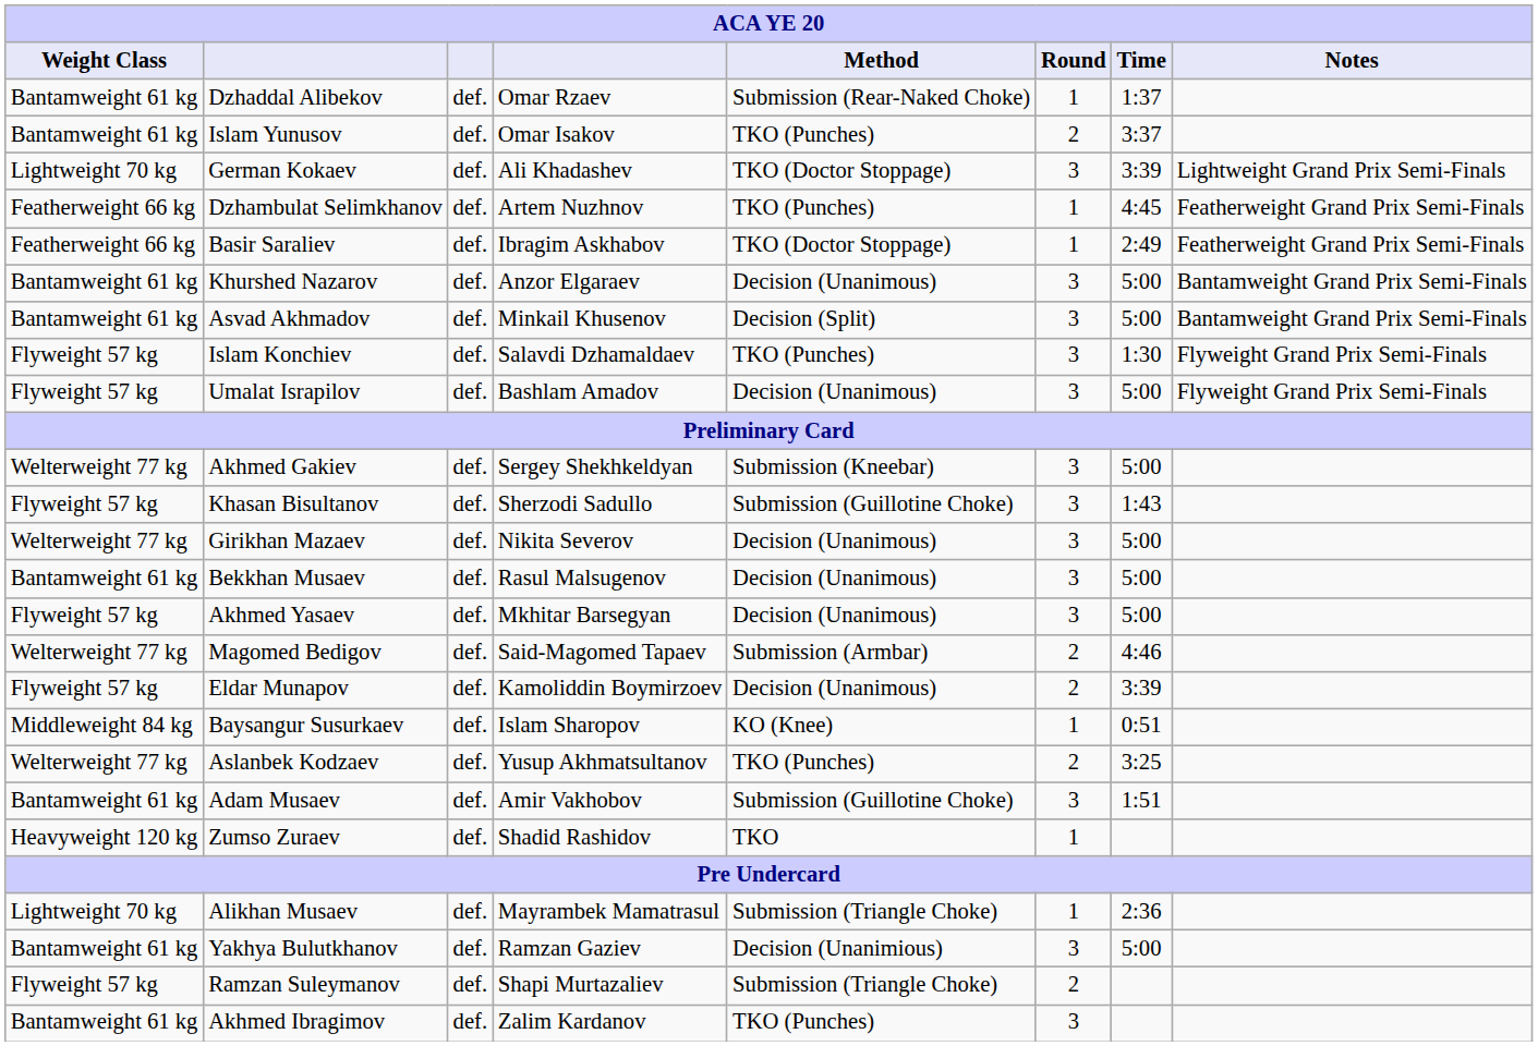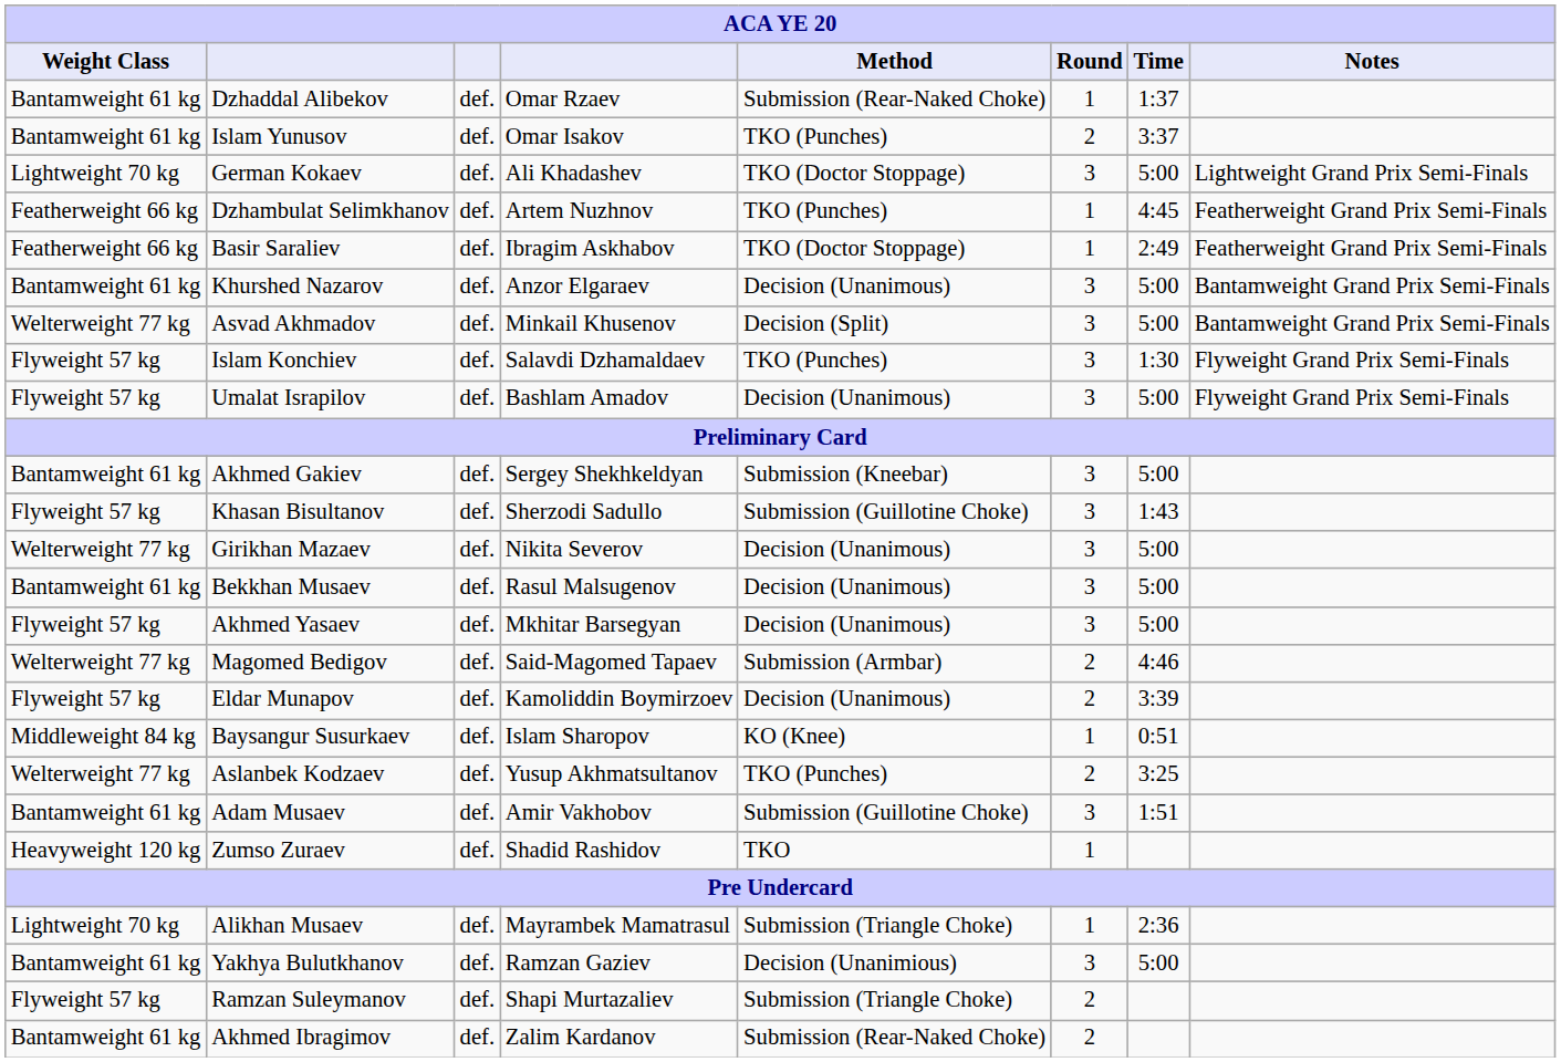 <table class="wikitable" style="font-size: 80%;">
 <tr>
 <th colspan="8" style="background-color: #ccf; color: #000080; text-align: center;"><strong>ACA YE 20</strong></th>
 </tr>
 <tr>
 <th colspan="1" style="background-color: #E6E8FA; color: #000000; text-align: center;">Weight Class</th>
 <th colspan="1" style="background-color: #E6E8FA; color: #000000; text-align: center;"></th>
 <th colspan="1" style="background-color: #E6E8FA; color: #000000; text-align: center;"></th>
 <th colspan="1" style="background-color: #E6E8FA; color: #000000; text-align: center;"></th>
 <th colspan="1" style="background-color: #E6E8FA; color: #000000; text-align: center;">Method</th>
 <th colspan="1" style="background-color: #E6E8FA; color: #000000; text-align: center;">Round</th>
 <th colspan="1" style="background-color: #E6E8FA; color: #000000; text-align: center;">Time</th>
 <th colspan="1" style="background-color: #E6E8FA; color: #000000; text-align: center;">Notes</th>
 </tr>
 <tr>
 <td>Bantamweight 61 kg</td>
 <td> Dzhaddal Alibekov</td>
 <td>def.</td>
 <td> Omar Rzaev</td>
 <td>Submission (Rear-Naked Choke)</td>
 <td align=center>1</td>
 <td align=center>1:37</td>
 <td></td>
 </tr>
 <tr>
 <td>Bantamweight 61 kg</td>
 <td> Islam Yunusov</td>
 <td>def.</td>
 <td> Omar Isakov</td>
 <td>TKO (Punches)</td>
 <td align=center>2</td>
 <td align=center>3:37</td>
 <td></td>
 </tr>
 <tr>
 <td>Lightweight 70 kg</td>
 <td> German Kokaev</td>
 <td>def.</td>
 <td> Ali Khadashev</td>
 <td>TKO (Doctor Stoppage)</td>
 <td align=center>3</td>
-<td align=center>3:39</td>
+<td align=center>5:00</td>
 <td>Lightweight Grand Prix Semi-Finals</td>
 </tr>
 <tr>
 <td>Featherweight 66 kg</td>
 <td> Dzhambulat Selimkhanov</td>
 <td>def.</td>
 <td> Artem Nuzhnov</td>
 <td>TKO (Punches)</td>
 <td align=center>1</td>
 <td align=center>4:45</td>
 <td>Featherweight Grand Prix Semi-Finals</td>
 </tr>
 <tr>
 <td>Featherweight 66 kg</td>
 <td> Basir Saraliev</td>
 <td>def.</td>
 <td> Ibragim Askhabov</td>
 <td>TKO (Doctor Stoppage)</td>
 <td align=center>1</td>
 <td align=center>2:49</td>
 <td>Featherweight Grand Prix Semi-Finals</td>
 </tr>
 <tr>
 <td>Bantamweight 61 kg</td>
 <td> Khurshed Nazarov</td>
 <td>def.</td>
 <td> Anzor Elgaraev</td>
 <td>Decision (Unanimous)</td>
 <td align=center>3</td>
 <td align=center>5:00</td>
 <td>Bantamweight Grand Prix Semi-Finals</td>
 </tr>
 <tr>
-<td>Bantamweight 61 kg</td>
+<td>Welterweight 77 kg</td>
 <td> Asvad Akhmadov</td>
 <td>def.</td>
 <td> Minkail Khusenov</td>
 <td>Decision (Split)</td>
 <td align=center>3</td>
 <td align=center>5:00</td>
 <td>Bantamweight Grand Prix Semi-Finals</td>
 </tr>
 <tr>
 <td>Flyweight 57 kg</td>
 <td> Islam Konchiev</td>
 <td>def.</td>
 <td> Salavdi Dzhamaldaev</td>
 <td>TKO (Punches)</td>
 <td align=center>3</td>
 <td align=center>1:30</td>
 <td>Flyweight Grand Prix Semi-Finals</td>
 </tr>
 <tr>
 <td>Flyweight 57 kg</td>
 <td> Umalat Israpilov</td>
 <td>def.</td>
 <td> Bashlam Amadov</td>
 <td>Decision (Unanimous)</td>
 <td align=center>3</td>
 <td align=center>5:00</td>
 <td>Flyweight Grand Prix Semi-Finals</td>
 </tr>
 <tr>
 <th colspan="8" style="background-color: #ccf; color: #000080; text-align: center;"><strong>Preliminary Card</strong></th>
 </tr>
 <tr>
-<td>Welterweight 77 kg</td>
+<td>Bantamweight 61 kg</td>
 <td> Akhmed Gakiev</td>
 <td>def.</td>
 <td> Sergey Shekhkeldyan</td>
 <td>Submission (Kneebar)</td>
 <td align=center>3</td>
 <td align=center>5:00</td>
 <td></td>
 </tr>
 <tr>
 <td>Flyweight 57 kg</td>
 <td> Khasan Bisultanov</td>
 <td>def.</td>
 <td> Sherzodi Sadullo</td>
 <td>Submission (Guillotine Choke)</td>
 <td align=center>3</td>
 <td align=center>1:43</td>
 <td></td>
 </tr>
 <tr>
 <td>Welterweight 77 kg</td>
 <td> Girikhan Mazaev</td>
 <td>def.</td>
 <td> Nikita Severov</td>
 <td>Decision (Unanimous)</td>
 <td align=center>3</td>
 <td align=center>5:00</td>
 <td></td>
 </tr>
 <tr>
 <td>Bantamweight 61 kg</td>
 <td> Bekkhan Musaev</td>
 <td>def.</td>
 <td> Rasul Malsugenov</td>
 <td>Decision (Unanimous)</td>
 <td align=center>3</td>
 <td align=center>5:00</td>
 <td></td>
 </tr>
 <tr>
 <td>Flyweight 57 kg</td>
 <td> Akhmed Yasaev</td>
 <td>def.</td>
 <td> Mkhitar Barsegyan</td>
 <td>Decision (Unanimous)</td>
 <td align=center>3</td>
 <td align=center>5:00</td>
 <td></td>
 </tr>
 <tr>
 <td>Welterweight 77 kg</td>
 <td> Magomed Bedigov</td>
 <td>def.</td>
 <td> Said-Magomed Tapaev</td>
 <td>Submission (Armbar)</td>
 <td align=center>2</td>
 <td align=center>4:46</td>
 <td></td>
 </tr>
 <tr>
 <td>Flyweight 57 kg</td>
 <td> Eldar Munapov</td>
 <td>def.</td>
 <td> Kamoliddin Boymirzoev</td>
 <td>Decision (Unanimous)</td>
 <td align=center>2</td>
 <td align=center>3:39</td>
 <td></td>
 </tr>
 <tr>
 <td>Middleweight 84 kg</td>
 <td> Baysangur Susurkaev</td>
 <td>def.</td>
 <td> Islam Sharopov</td>
 <td>KO (Knee)</td>
 <td align=center>1</td>
 <td align=center>0:51</td>
 <td></td>
 </tr>
 <tr>
 <td>Welterweight 77 kg</td>
 <td> Aslanbek Kodzaev</td>
 <td>def.</td>
 <td> Yusup Akhmatsultanov</td>
 <td>TKO (Punches)</td>
 <td align=center>2</td>
 <td align=center>3:25</td>
 <td></td>
 </tr>
 <tr>
 <td>Bantamweight 61 kg</td>
 <td> Adam Musaev</td>
 <td>def.</td>
 <td> Amir Vakhobov</td>
 <td>Submission (Guillotine Choke)</td>
 <td align=center>3</td>
 <td align=center>1:51</td>
 <td></td>
 </tr>
 <tr>
 <td>Heavyweight 120 kg</td>
 <td> Zumso Zuraev</td>
 <td>def.</td>
 <td> Shadid Rashidov</td>
 <td>TKO</td>
 <td align=center>1</td>
 <td align=center></td>
 <td></td>
 </tr>
 <tr>
 <th colspan="8" style="background-color: #ccf; color: #000080; text-align: center;"><strong>Pre Undercard</strong></th>
 </tr>
 <tr>
 <td>Lightweight 70 kg</td>
 <td> Alikhan Musaev</td>
 <td>def.</td>
 <td> Mayrambek Mamatrasul</td>
 <td>Submission (Triangle Choke)</td>
 <td align=center>1</td>
 <td align=center>2:36</td>
 <td></td>
 </tr>
 <tr>
 <td>Bantamweight 61 kg</td>
 <td> Yakhya Bulutkhanov</td>
 <td>def.</td>
 <td> Ramzan Gaziev</td>
 <td>Decision (Unanimious)</td>
 <td align=center>3</td>
 <td align=center>5:00</td>
 <td></td>
 </tr>
 <tr>
 <td>Flyweight 57 kg</td>
 <td> Ramzan Suleymanov</td>
 <td>def.</td>
 <td> Shapi Murtazaliev</td>
 <td>Submission (Triangle Choke)</td>
 <td align=center>2</td>
 <td align=center></td>
 <td></td>
 </tr>
 <tr>
 <td>Bantamweight 61 kg</td>
 <td> Akhmed Ibragimov</td>
 <td>def.</td>
 <td> Zalim Kardanov</td>
-<td>TKO (Punches)</td>
-<td align=center>3</td>
+<td>Submission (Rear-Naked Choke)</td>
+<td align=center>2</td>
 <td align=center></td>
 <td></td>
 </tr>
 </table>
